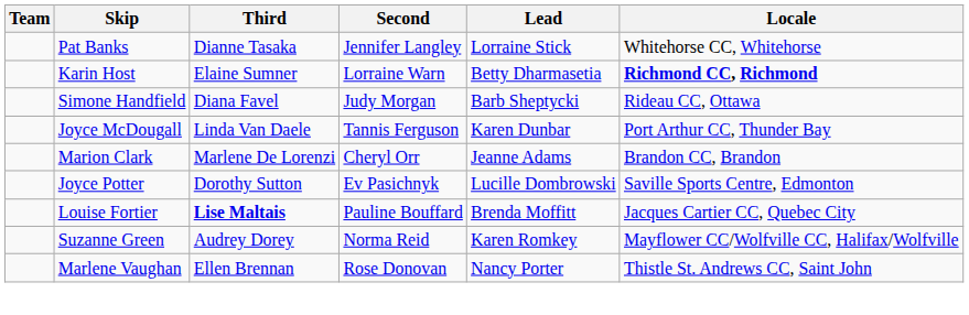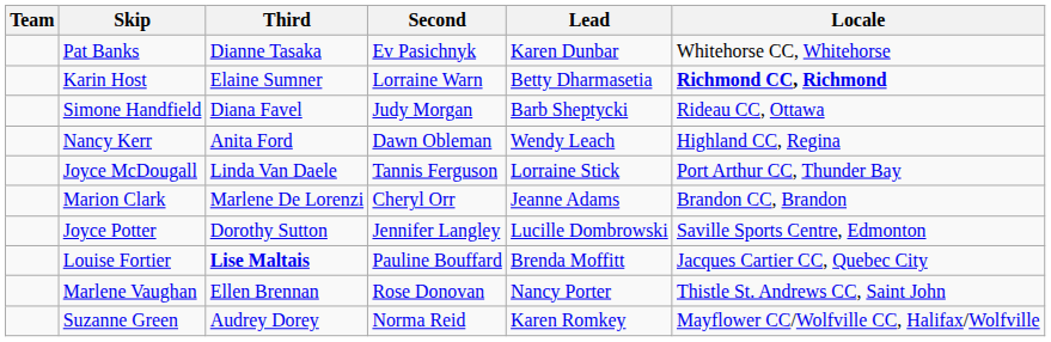 <table class="wikitable">
 <tr>
 <th>Team</th>
 <th>Skip</th>
 <th>Third</th>
 <th>Second</th>
 <th>Lead</th>
 <th>Locale</th>
 </tr>
 <tr>
 <td></td>
 <td><a href='#'>Pat Banks</a></td>
 <td><a href='#'>Dianne Tasaka</a></td>
-<td><a href='#'>Jennifer Langley</a></td>
-<td><a href='#'>Lorraine Stick</a></td>
+<td><a href='#'>Ev Pasichnyk</a></td>
+<td><a href='#'>Karen Dunbar</a></td>
 <td>Whitehorse CC, <a href='#'>Whitehorse</a></td>
 </tr>
 <tr>
 <td></td>
 <td><a href='#'>Karin Host</a></td>
 <td><a href='#'>Elaine Sumner</a></td>
 <td><a href='#'>Lorraine Warn</a></td>
 <td><a href='#'>Betty Dharmasetia</a></td>
 <td><strong><a href='#'>Richmond CC</a>, <a href='#'>Richmond</a></strong></td>
 </tr>
 <tr>
 <td></td>
 <td><a href='#'>Simone Handfield</a></td>
 <td><a href='#'>Diana Favel</a></td>
 <td><a href='#'>Judy Morgan</a></td>
 <td><a href='#'>Barb Sheptycki</a></td>
 <td><a href='#'>Rideau CC</a>, <a href='#'>Ottawa</a></td>
 </tr>
 <tr>
 <td></td>
+<td><a href='#'>Nancy Kerr</a></td>
+<td><a href='#'>Anita Ford</a></td>
+<td><a href='#'>Dawn Obleman</a></td>
+<td><a href='#'>Wendy Leach</a></td>
+<td><a href='#'>Highland CC</a>, <a href='#'>Regina</a></td>
+</tr>
+<tr>
+<td></td>
 <td><a href='#'>Joyce McDougall</a></td>
 <td><a href='#'>Linda Van Daele</a></td>
 <td><a href='#'>Tannis Ferguson</a></td>
-<td><a href='#'>Karen Dunbar</a></td>
+<td><a href='#'>Lorraine Stick</a></td>
 <td><a href='#'>Port Arthur CC</a>, <a href='#'>Thunder Bay</a></td>
 </tr>
 <tr>
 <td></td>
 <td><a href='#'>Marion Clark</a></td>
 <td><a href='#'>Marlene De Lorenzi</a></td>
 <td><a href='#'>Cheryl Orr</a></td>
 <td><a href='#'>Jeanne Adams</a></td>
 <td><a href='#'>Brandon CC</a>, <a href='#'>Brandon</a></td>
 </tr>
 <tr>
 <td></td>
 <td><a href='#'>Joyce Potter</a></td>
 <td><a href='#'>Dorothy Sutton</a></td>
-<td><a href='#'>Ev Pasichnyk</a></td>
+<td><a href='#'>Jennifer Langley</a></td>
 <td><a href='#'>Lucille Dombrowski</a></td>
 <td><a href='#'>Saville Sports Centre</a>, <a href='#'>Edmonton</a></td>
 </tr>
 <tr>
 <td></td>
 <td><a href='#'>Louise Fortier</a></td>
 <td><strong><a href='#'>Lise Maltais</a></strong></td>
 <td><a href='#'>Pauline Bouffard</a></td>
 <td><a href='#'>Brenda Moffitt</a></td>
 <td><a href='#'>Jacques Cartier CC</a>, <a href='#'>Quebec City</a></td>
 </tr>
 <tr>
 <td></td>
+<td><a href='#'>Marlene Vaughan</a></td>
+<td><a href='#'>Ellen Brennan</a></td>
+<td><a href='#'>Rose Donovan</a></td>
+<td><a href='#'>Nancy Porter</a></td>
+<td><a href='#'>Thistle St. Andrews CC</a>, <a href='#'>Saint John</a></td>
+</tr>
+<tr>
+<td></td>
 <td><a href='#'>Suzanne Green</a></td>
 <td><a href='#'>Audrey Dorey</a></td>
 <td><a href='#'>Norma Reid</a></td>
 <td><a href='#'>Karen Romkey</a></td>
 <td><a href='#'>Mayflower CC</a>/<a href='#'>Wolfville CC</a>, <a href='#'>Halifax</a>/<a href='#'>Wolfville</a></td>
 </tr>
-<tr>
-<td></td>
-<td><a href='#'>Marlene Vaughan</a></td>
-<td><a href='#'>Ellen Brennan</a></td>
-<td><a href='#'>Rose Donovan</a></td>
-<td><a href='#'>Nancy Porter</a></td>
-<td><a href='#'>Thistle St. Andrews CC</a>, <a href='#'>Saint John</a></td>
-</tr>
 </table>
